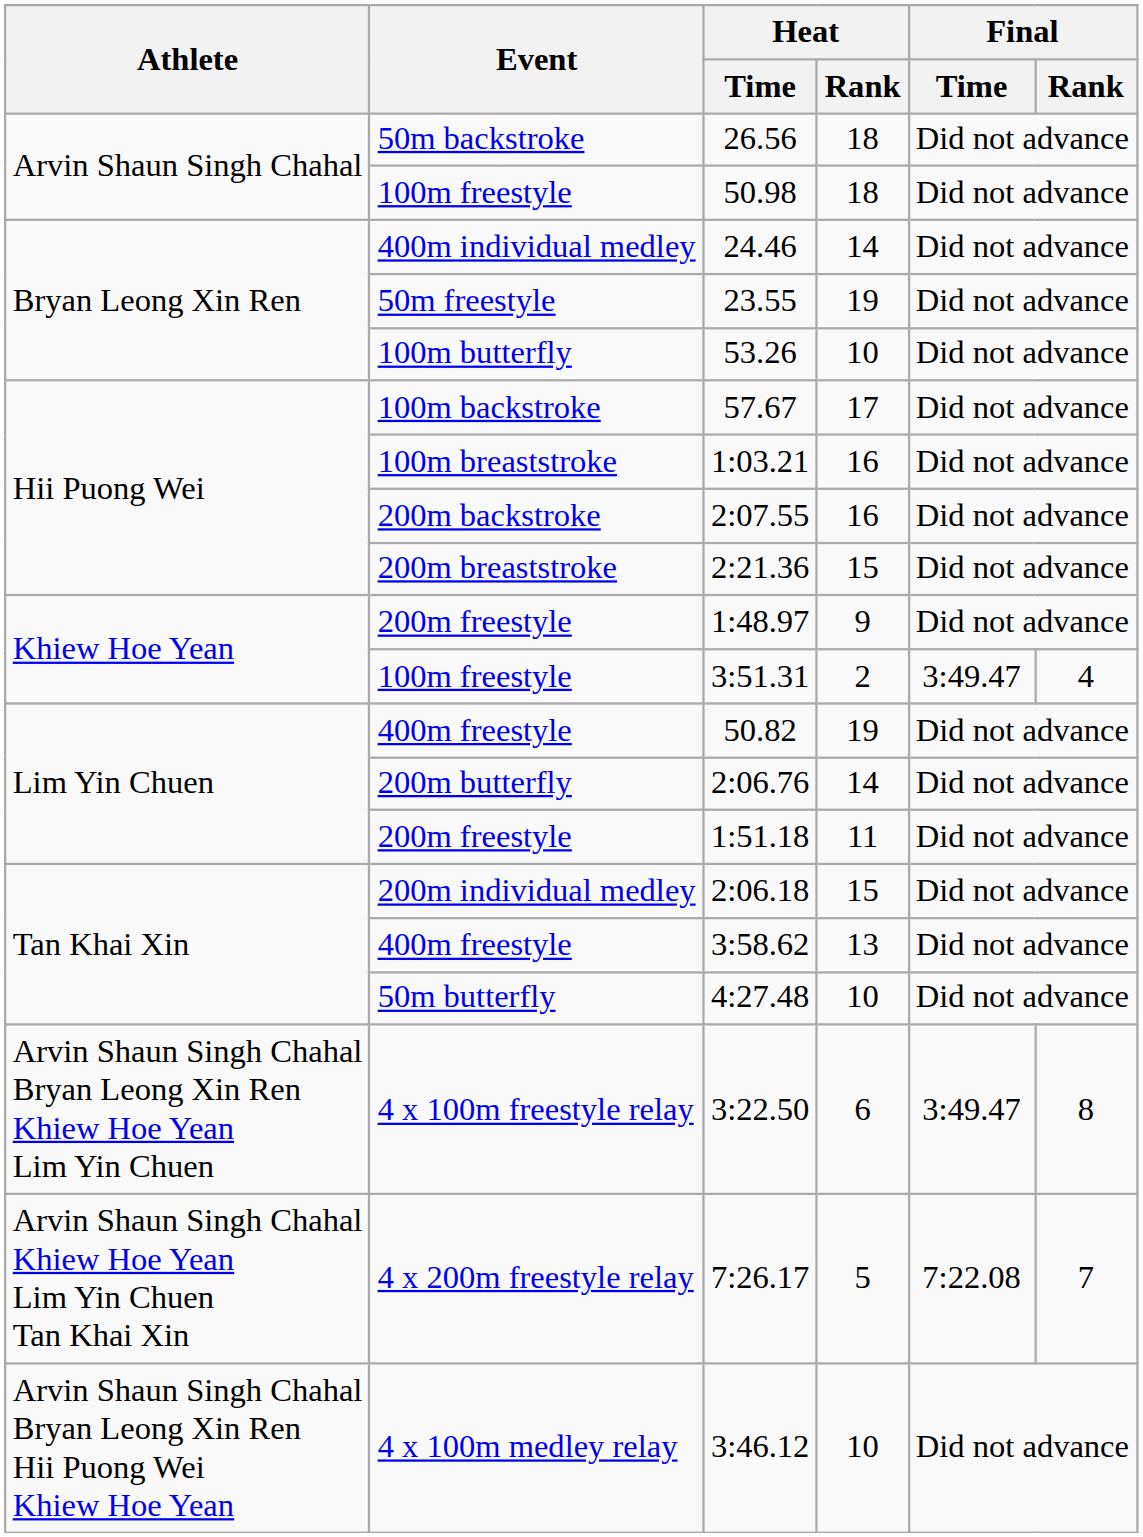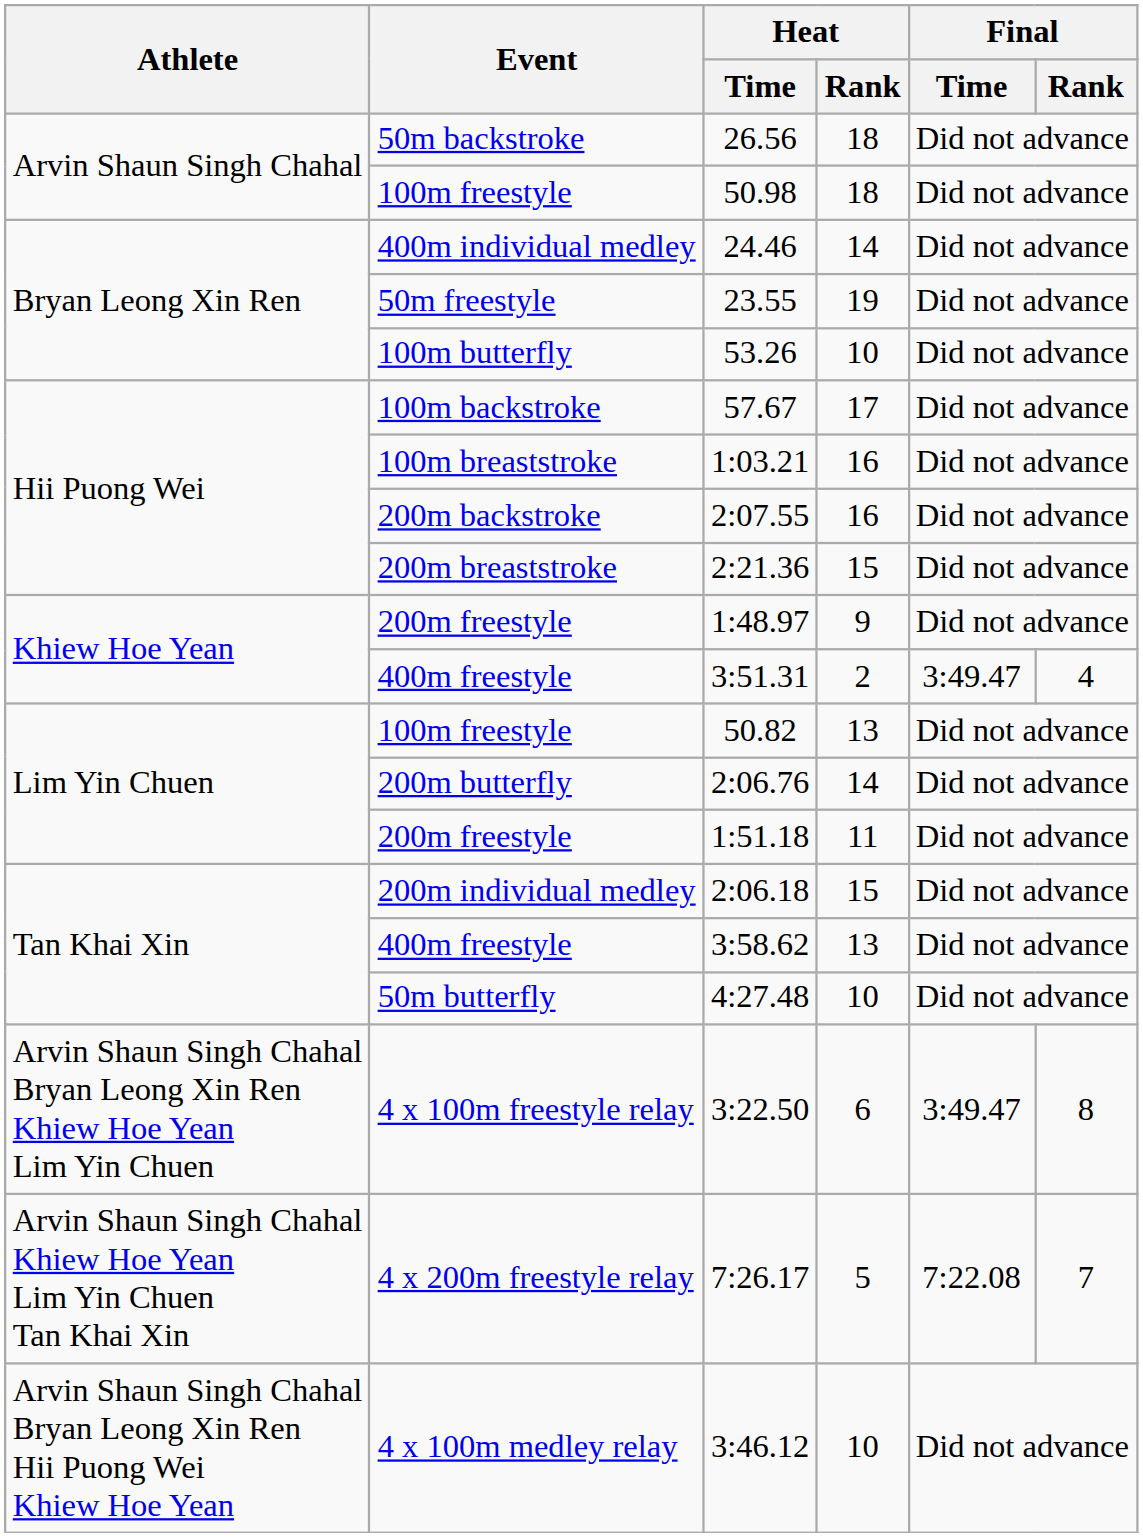 <table class="wikitable" style="font-size:90%;text-align:center">
 <tr>
 <th rowspan="2">Athlete</th>
 <th rowspan="2">Event</th>
 <th colspan="2">Heat</th>
 <th colspan="2">Final</th>
 </tr>
 <tr>
 <th>Time</th>
 <th>Rank</th>
 <th>Time</th>
 <th>Rank</th>
 </tr>
 <tr>
 <td align="left" rowspan="2">Arvin Shaun Singh Chahal</td>
 <td align="left"><a href='#'>50m backstroke</a></td>
 <td>26.56</td>
 <td>18</td>
 <td colspan="2">Did not advance</td>
 </tr>
 <tr>
 <td align="left"><a href='#'>100m freestyle</a></td>
 <td>50.98</td>
 <td>18</td>
 <td colspan="2">Did not advance</td>
 </tr>
 <tr>
 <td align="left" rowspan="3">Bryan Leong Xin Ren</td>
 <td align="left"><a href='#'>400m individual medley</a></td>
 <td>24.46</td>
 <td>14</td>
 <td colspan="2">Did not advance</td>
 </tr>
 <tr>
 <td align="left"><a href='#'>50m freestyle</a></td>
 <td>23.55</td>
 <td>19</td>
 <td colspan="2">Did not advance</td>
 </tr>
 <tr>
 <td align="left"><a href='#'>100m butterfly</a></td>
 <td>53.26</td>
 <td>10</td>
 <td colspan="2">Did not advance</td>
 </tr>
 <tr>
 <td align="left" rowspan="4">Hii Puong Wei</td>
 <td align="left"><a href='#'>100m backstroke</a></td>
 <td>57.67</td>
 <td>17</td>
 <td colspan="2">Did not advance</td>
 </tr>
 <tr>
 <td align="left"><a href='#'>100m breaststroke</a></td>
 <td>1:03.21</td>
 <td>16</td>
 <td colspan="2">Did not advance</td>
 </tr>
 <tr>
 <td align="left"><a href='#'>200m backstroke</a></td>
 <td>2:07.55</td>
 <td>16</td>
 <td colspan="2">Did not advance</td>
 </tr>
 <tr>
 <td align="left"><a href='#'>200m breaststroke</a></td>
 <td>2:21.36</td>
 <td>15</td>
 <td colspan="2">Did not advance</td>
 </tr>
 <tr>
 <td align="left" rowspan="2"><a href='#'>Khiew Hoe Yean</a></td>
 <td align="left"><a href='#'>200m freestyle</a></td>
 <td>1:48.97</td>
 <td>9</td>
 <td colspan="2">Did not advance</td>
 </tr>
 <tr>
-<td align="left"><a href='#'>100m freestyle</a></td>
+<td align="left"><a href='#'>400m freestyle</a></td>
 <td>3:51.31</td>
 <td>2 <strong></strong></td>
 <td>3:49.47</td>
 <td>4</td>
 </tr>
 <tr>
 <td align="left" rowspan="3">Lim Yin Chuen</td>
-<td align="left"><a href='#'>400m freestyle</a></td>
+<td align="left"><a href='#'>100m freestyle</a></td>
 <td>50.82</td>
-<td>19</td>
+<td>13</td>
 <td colspan="2">Did not advance</td>
 </tr>
 <tr>
 <td align="left"><a href='#'>200m butterfly</a></td>
 <td>2:06.76</td>
 <td>14</td>
 <td colspan="2">Did not advance</td>
 </tr>
 <tr>
 <td align="left"><a href='#'>200m freestyle</a></td>
 <td>1:51.18</td>
 <td>11</td>
 <td colspan="2">Did not advance</td>
 </tr>
 <tr>
 <td align="left" rowspan="3">Tan Khai Xin</td>
 <td align="left"><a href='#'>200m individual medley</a></td>
 <td>2:06.18</td>
 <td>15</td>
 <td colspan="2">Did not advance</td>
 </tr>
 <tr>
 <td align="left"><a href='#'>400m freestyle</a></td>
 <td>3:58.62</td>
 <td>13</td>
 <td colspan="2">Did not advance</td>
 </tr>
 <tr>
 <td align="left"><a href='#'>50m butterfly</a></td>
 <td>4:27.48</td>
 <td>10</td>
 <td colspan="2">Did not advance</td>
 </tr>
 <tr>
 <td align="left">Arvin Shaun Singh Chahal<br>Bryan Leong Xin Ren<br><a href='#'>Khiew Hoe Yean</a><br>Lim Yin Chuen</td>
 <td align="left"><a href='#'>4 x 100m freestyle relay</a></td>
 <td>3:22.50</td>
 <td>6 <strong></strong></td>
 <td>3:49.47</td>
 <td>8</td>
 </tr>
 <tr>
 <td align="left">Arvin Shaun Singh Chahal<br><a href='#'>Khiew Hoe Yean</a><br>Lim Yin Chuen<br>Tan Khai Xin</td>
 <td align="left"><a href='#'>4 x 200m freestyle relay</a></td>
 <td>7:26.17</td>
 <td>5 <strong></strong></td>
 <td>7:22.08</td>
 <td>7</td>
 </tr>
 <tr>
 <td align="left">Arvin Shaun Singh Chahal<br>Bryan Leong Xin Ren<br>Hii Puong Wei<br><a href='#'>Khiew Hoe Yean</a></td>
 <td align="left"><a href='#'>4 x 100m medley relay</a></td>
 <td>3:46.12</td>
 <td>10</td>
 <td colspan="2">Did not advance</td>
 </tr>
 <tr>
 </tr>
 </table>
